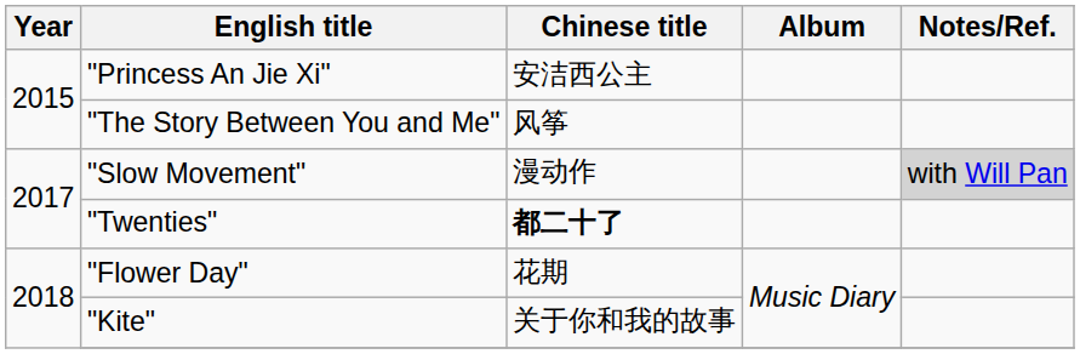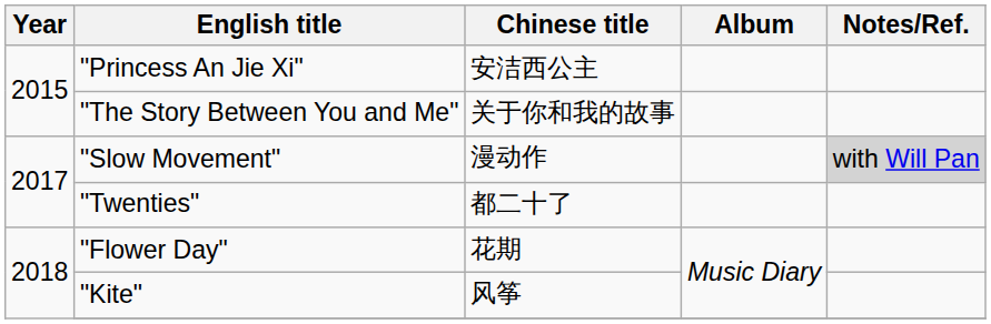 <table class="wikitable">
 <tr>
 <th>Year</th>
 <th>English title</th>
 <th>Chinese title</th>
 <th>Album</th>
 <th>Notes/Ref.</th>
 </tr>
 <tr>
 <td rowspan="2">2015</td>
 <td>"Princess An Jie Xi"</td>
 <td>安洁西公主</td>
 <td></td>
 <td></td>
 </tr>
 <tr>
 <td>"The Story Between You and Me"</td>
-<td>风筝</td>
+<td>关于你和我的故事</td>
 <td></td>
 <td></td>
 </tr>
 <tr>
 <td rowspan="2">2017</td>
 <td>"Slow Movement"</td>
 <td>漫动作</td>
 <td></td>
 <td style="background: lightgrey;">with <a href='#'>Will Pan</a></td>
 </tr>
 <tr>
 <td>"Twenties"</td>
-<td><strong>都二十了</strong></td>
+<td>都二十了</td>
 <td></td>
 <td></td>
 </tr>
 <tr>
 <td rowspan=4>2018</td>
 <td>"Flower Day"</td>
 <td>花期</td>
 <td rowspan=2><em>Music Diary</em></td>
 <td></td>
 </tr>
 <tr>
 <td>"Kite"</td>
-<td>关于你和我的故事</td>
+<td>风筝</td>
 <td></td>
 </tr>
 <tr>
 </tr>
 </table>
